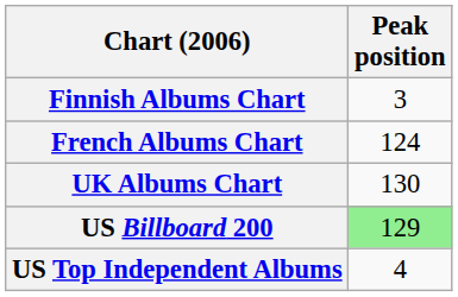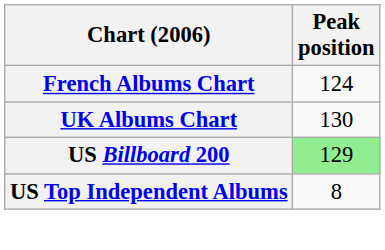 <table class="wikitable sortable plainrowheaders">
 <tr>
 <th scope="col">Chart (2006)</th>
 <th scope="col">Peak<br>position</th>
-</tr>
-<tr>
-<th scope="row"><a href='#'>Finnish Albums Chart</a></th>
-<td align="center">3</td>
 </tr>
 <tr>
 <th scope="row"><a href='#'>French Albums Chart</a></th>
 <td align="center">124</td>
 </tr>
 <tr>
 <th scope="row"><a href='#'>UK Albums Chart</a></th>
 <td align="center">130</td>
 </tr>
 <tr>
 <th scope="row">US <a href='#'><em>Billboard</em> 200</a></th>
 <td align="center" style="background: lightgreen;">129</td>
 </tr>
 <tr>
 <th scope="row">US <a href='#'>Top Independent Albums</a></th>
-<td align="center">4</td>
+<td align="center">8</td>
 </tr>
 </table>
